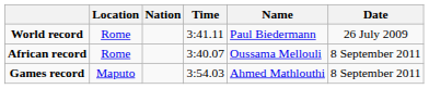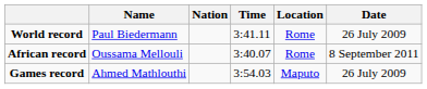 <table class=wikitable style=text-align:center>
 <tr>
 <th></th>
-<th>Location</th>
+<th>Name</th>
 <th>Nation</th>
 <th>Time</th>
-<th>Name</th>
+<th>Location</th>
 <th>Date</th>
 </tr>
 <tr>
 <td><strong>World record</strong></td>
-<td><a href='#'>Rome</a></td>
+<td align=left><a href='#'>Paul Biedermann</a></td>
 <td align=left></td>
 <td align=left>3:41.11</td>
-<td align=left><a href='#'>Paul Biedermann</a></td>
+<td><a href='#'>Rome</a></td>
 <td>26 July 2009</td>
 </tr>
 <tr>
 <td><strong>African record</strong></td>
-<td><a href='#'>Rome</a></td>
+<td align=left><a href='#'>Oussama Mellouli</a></td>
 <td align=left></td>
 <td align=left>3:40.07</td>
-<td align=left><a href='#'>Oussama Mellouli</a></td>
+<td><a href='#'>Rome</a></td>
 <td>8 September 2011</td>
 </tr>
 <tr>
 <td><strong>Games record</strong></td>
-<td><a href='#'>Maputo</a></td>
+<td align=left><a href='#'>Ahmed Mathlouthi</a></td>
 <td align=left></td>
 <td align=left>3:54.03</td>
-<td align=left><a href='#'>Ahmed Mathlouthi</a></td>
-<td>8 September 2011</td>
+<td><a href='#'>Maputo</a></td>
+<td>26 July 2009</td>
 </tr>
 </table>
